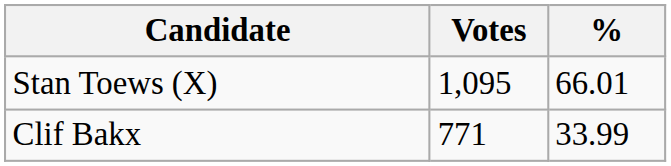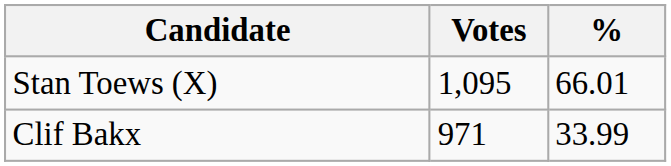 <table class="wikitable sortable">
 <tr>
 <th bgcolor="#DDDDFF" width="200px">Candidate</th>
 <th bgcolor="#DDDDFF" width="50px">Votes</th>
 <th bgcolor="#DDDDFF" width="50px">%</th>
 </tr>
 <tr>
 <td>Stan Toews (X)</td>
 <td>1,095</td>
 <td>66.01</td>
 </tr>
 <tr>
 <td>Clif Bakx</td>
-<td>771</td>
+<td>971</td>
 <td>33.99</td>
 </tr>
 </table>
